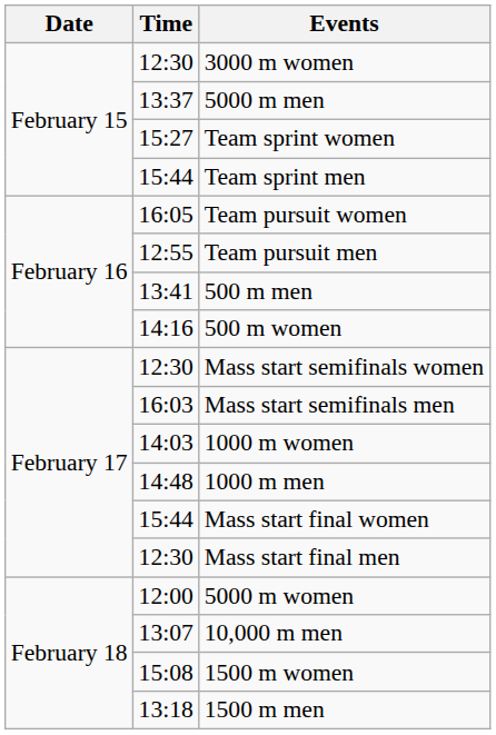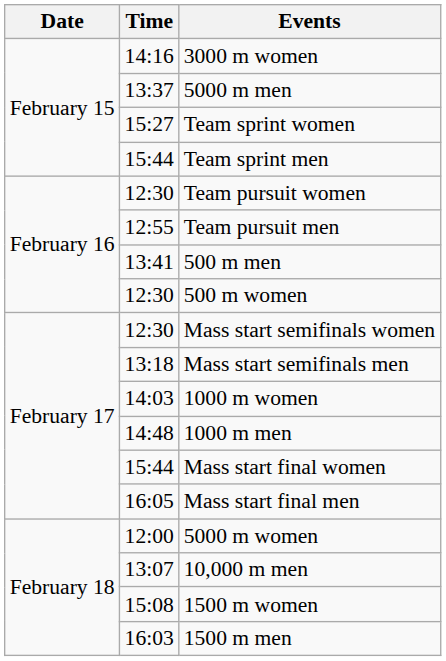 <table class="wikitable" border="1">
 <tr>
 <th>Date</th>
 <th>Time</th>
 <th>Events</th>
 </tr>
 <tr>
 <td rowspan=4>February 15</td>
-<td>12:30</td>
+<td>14:16</td>
 <td>3000 m women</td>
 </tr>
 <tr>
 <td>13:37</td>
 <td>5000 m men</td>
 </tr>
 <tr>
 <td>15:27</td>
 <td>Team sprint women</td>
 </tr>
 <tr>
 <td>15:44</td>
 <td>Team sprint men</td>
 </tr>
 <tr>
 <td rowspan=4>February 16</td>
-<td>16:05</td>
+<td>12:30</td>
 <td>Team pursuit women</td>
 </tr>
 <tr>
 <td>12:55</td>
 <td>Team pursuit men</td>
 </tr>
 <tr>
 <td>13:41</td>
 <td>500 m men</td>
 </tr>
 <tr>
-<td>14:16</td>
+<td>12:30</td>
 <td>500 m women</td>
 </tr>
 <tr>
 <td rowspan=6>February 17</td>
 <td>12:30</td>
 <td>Mass start semifinals women</td>
 </tr>
 <tr>
-<td>16:03</td>
+<td>13:18</td>
 <td>Mass start semifinals men</td>
 </tr>
 <tr>
 <td>14:03</td>
 <td>1000 m women</td>
 </tr>
 <tr>
 <td>14:48</td>
 <td>1000 m men</td>
 </tr>
 <tr>
 <td>15:44</td>
 <td>Mass start final women</td>
 </tr>
 <tr>
-<td>12:30</td>
+<td>16:05</td>
 <td>Mass start final men</td>
 </tr>
 <tr>
 <td rowspan=4>February 18</td>
 <td>12:00</td>
 <td>5000 m women</td>
 </tr>
 <tr>
 <td>13:07</td>
 <td>10,000 m men</td>
 </tr>
 <tr>
 <td>15:08</td>
 <td>1500 m women</td>
 </tr>
 <tr>
-<td>13:18</td>
+<td>16:03</td>
 <td>1500 m men</td>
 </tr>
 </table>
